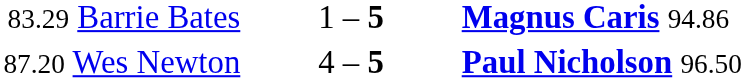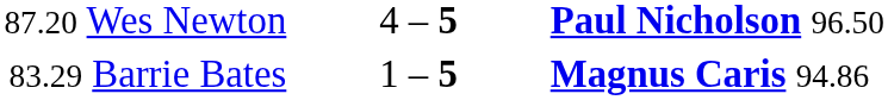 <table style="text-align:center">
 <tr>
 <th width=223></th>
 <th width=100></th>
 <th width=223></th>
 </tr>
 <tr>
+<td align=right><small><span>87.20</span></small> <a href='#'>Wes Newton</a> </td>
+<td>4 – <strong>5</strong></td>
+<td align=left> <strong><a href='#'>Paul Nicholson</a></strong> <small><span>96.50</span></small></td>
+</tr>
+<tr>
 <td align=right><small><span>83.29</span></small> <a href='#'>Barrie Bates</a> </td>
 <td>1 – <strong>5</strong></td>
 <td align=left> <strong><a href='#'>Magnus Caris</a></strong> <small><span>94.86</span></small></td>
 </tr>
-<tr>
-<td align=right><small><span>87.20</span></small> <a href='#'>Wes Newton</a> </td>
-<td>4 – <strong>5</strong></td>
-<td align=left> <strong><a href='#'>Paul Nicholson</a></strong> <small><span>96.50</span></small></td>
-</tr>
 </table>
